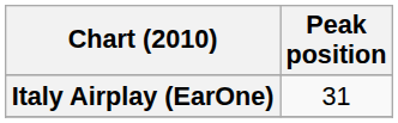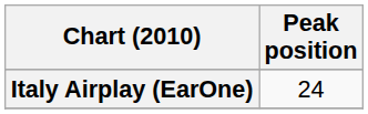 <table class="wikitable sortable plainrowheaders">
 <tr>
 <th align="left">Chart (2010)</th>
 <th align="left">Peak <br> position</th>
 </tr>
 <tr>
 </tr>
 <tr>
 </tr>
 <tr>
 </tr>
 <tr>
 </tr>
 <tr>
 </tr>
 <tr>
 </tr>
 <tr>
 </tr>
 <tr>
 </tr>
 <tr>
 <th scope="row">Italy Airplay (EarOne)</th>
-<td style="text-align:center;">31</td>
+<td style="text-align:center;">24</td>
 </tr>
 <tr>
 </tr>
 <tr>
 </tr>
 <tr>
 </tr>
 <tr>
 </tr>
 <tr>
 </tr>
 </table>
